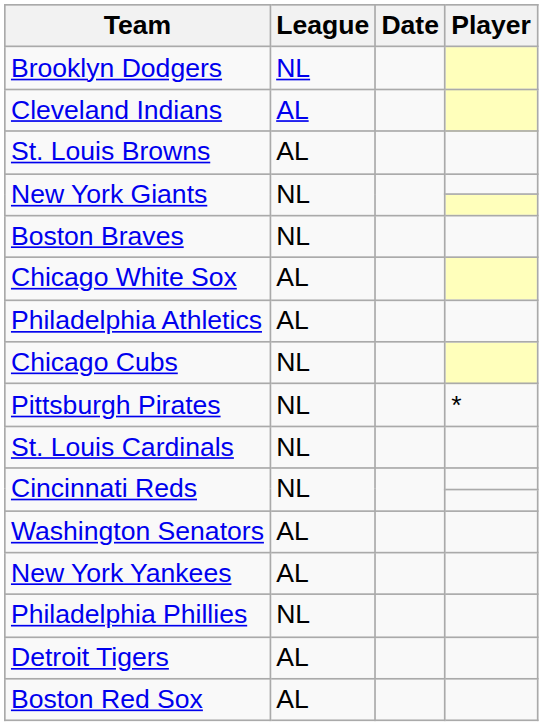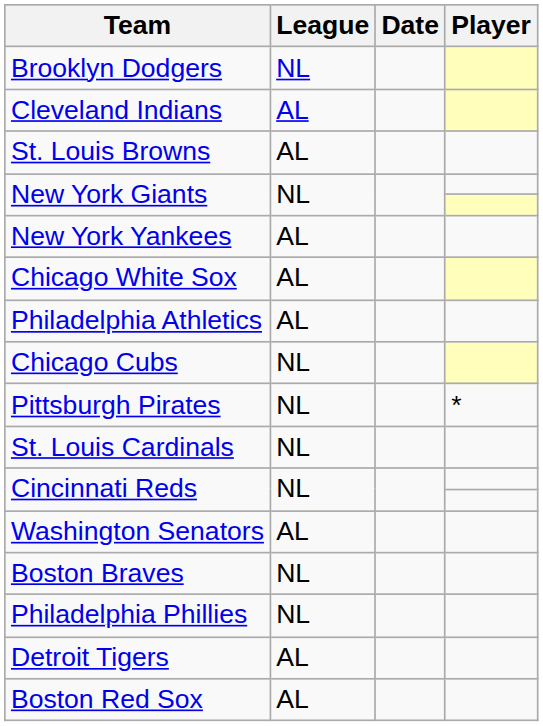 <table class="wikitable sortable">
 <tr>
 <th>Team</th>
 <th>League</th>
 <th>Date</th>
 <th>Player</th>
 </tr>
 <tr>
 <td><a href='#'>Brooklyn Dodgers</a></td>
 <td><a href='#'>NL</a></td>
 <td></td>
 <td style="background-color: #ffffbb"> </td>
 </tr>
 <tr>
 <td><a href='#'>Cleveland Indians</a></td>
 <td><a href='#'>AL</a></td>
 <td></td>
 <td style="background-color: #ffffbb"> </td>
 </tr>
 <tr>
 <td><a href='#'>St. Louis Browns</a></td>
 <td>AL</td>
 <td></td>
 <td></td>
 </tr>
 <tr>
 <td rowspan=2><a href='#'>New York Giants</a></td>
 <td rowspan=2>NL</td>
 <td rowspan=2></td>
 <td></td>
 </tr>
 <tr>
 <td style="background-color: #ffffbb"> </td>
 </tr>
 <tr>
-<td><a href='#'>Boston Braves</a></td>
-<td>NL</td>
+<td><a href='#'>New York Yankees</a></td>
+<td>AL</td>
 <td></td>
 <td></td>
 </tr>
 <tr>
 <td><a href='#'>Chicago White Sox</a></td>
 <td>AL</td>
 <td></td>
 <td style="background-color: #ffffbb"> </td>
 </tr>
 <tr>
 <td><a href='#'>Philadelphia Athletics</a></td>
 <td>AL</td>
 <td></td>
 <td></td>
 </tr>
 <tr>
 <td><a href='#'>Chicago Cubs</a></td>
 <td>NL</td>
 <td></td>
 <td style="background-color: #ffffbb"> </td>
 </tr>
 <tr>
 <td><a href='#'>Pittsburgh Pirates</a></td>
 <td>NL</td>
 <td></td>
 <td>*</td>
 </tr>
 <tr>
 <td><a href='#'>St. Louis Cardinals</a></td>
 <td>NL</td>
 <td></td>
 <td></td>
 </tr>
 <tr>
 <td rowspan=2><a href='#'>Cincinnati Reds</a></td>
 <td rowspan=2>NL</td>
 <td rowspan=2></td>
 <td></td>
 </tr>
 <tr>
 <td></td>
 </tr>
 <tr>
 <td><a href='#'>Washington Senators</a></td>
 <td>AL</td>
 <td></td>
 <td></td>
 </tr>
 <tr>
-<td><a href='#'>New York Yankees</a></td>
-<td>AL</td>
+<td><a href='#'>Boston Braves</a></td>
+<td>NL</td>
 <td></td>
 <td></td>
 </tr>
 <tr>
 <td><a href='#'>Philadelphia Phillies</a></td>
 <td>NL</td>
 <td></td>
 <td></td>
 </tr>
 <tr>
 <td><a href='#'>Detroit Tigers</a></td>
 <td>AL</td>
 <td></td>
 <td></td>
 </tr>
 <tr>
 <td><a href='#'>Boston Red Sox</a></td>
 <td>AL</td>
 <td></td>
 <td></td>
 </tr>
 </table>
